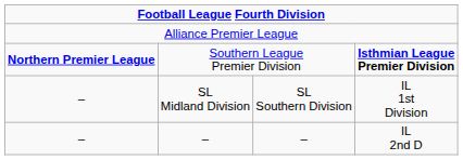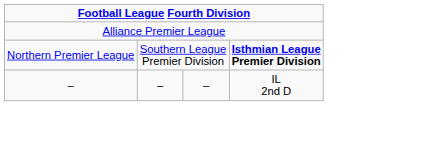 <table class="wikitable" style="text-align: center; font-size: 85%;">
 <tr>
 <td colspan="4"><strong><a href='#'>Football League</a> <a href='#'>Fourth Division</a></strong></td>
 </tr>
 <tr>
 <td colspan="4"><a href='#'>Alliance Premier League</a></td>
 </tr>
 <tr>
-<td><strong><a href='#'>Northern Premier League</a></strong></td>
+<td><a href='#'>Northern Premier League</a></td>
 <td colspan="2"><a href='#'>Southern League</a><br>Premier Division</td>
 <td><strong><a href='#'>Isthmian League</a><br>Premier Division</strong></td>
-</tr>
-<tr>
-<td>–</td>
-<td>SL<br>Midland Division</td>
-<td>SL<br>Southern Division</td>
-<td>IL<br>1st<br>Division</td>
 </tr>
 <tr>
 <td>–</td>
 <td>–</td>
 <td>–</td>
 <td>IL<br>2nd D</td>
 </tr>
 </table>
